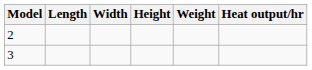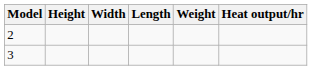 <table class="wikitable">
 <tr>
 <th>Model</th>
+<th>Height</th>
+<th>Width</th>
 <th>Length</th>
-<th>Width</th>
-<th>Height</th>
 <th>Weight</th>
 <th>Heat output/hr</th>
 </tr>
 <tr>
 <td>2</td>
 <td></td>
 <td></td>
 <td></td>
 <td></td>
 <td></td>
 </tr>
 <tr>
 <td>3</td>
 <td></td>
 <td></td>
 <td></td>
 <td></td>
 <td></td>
 </tr>
 </table>
